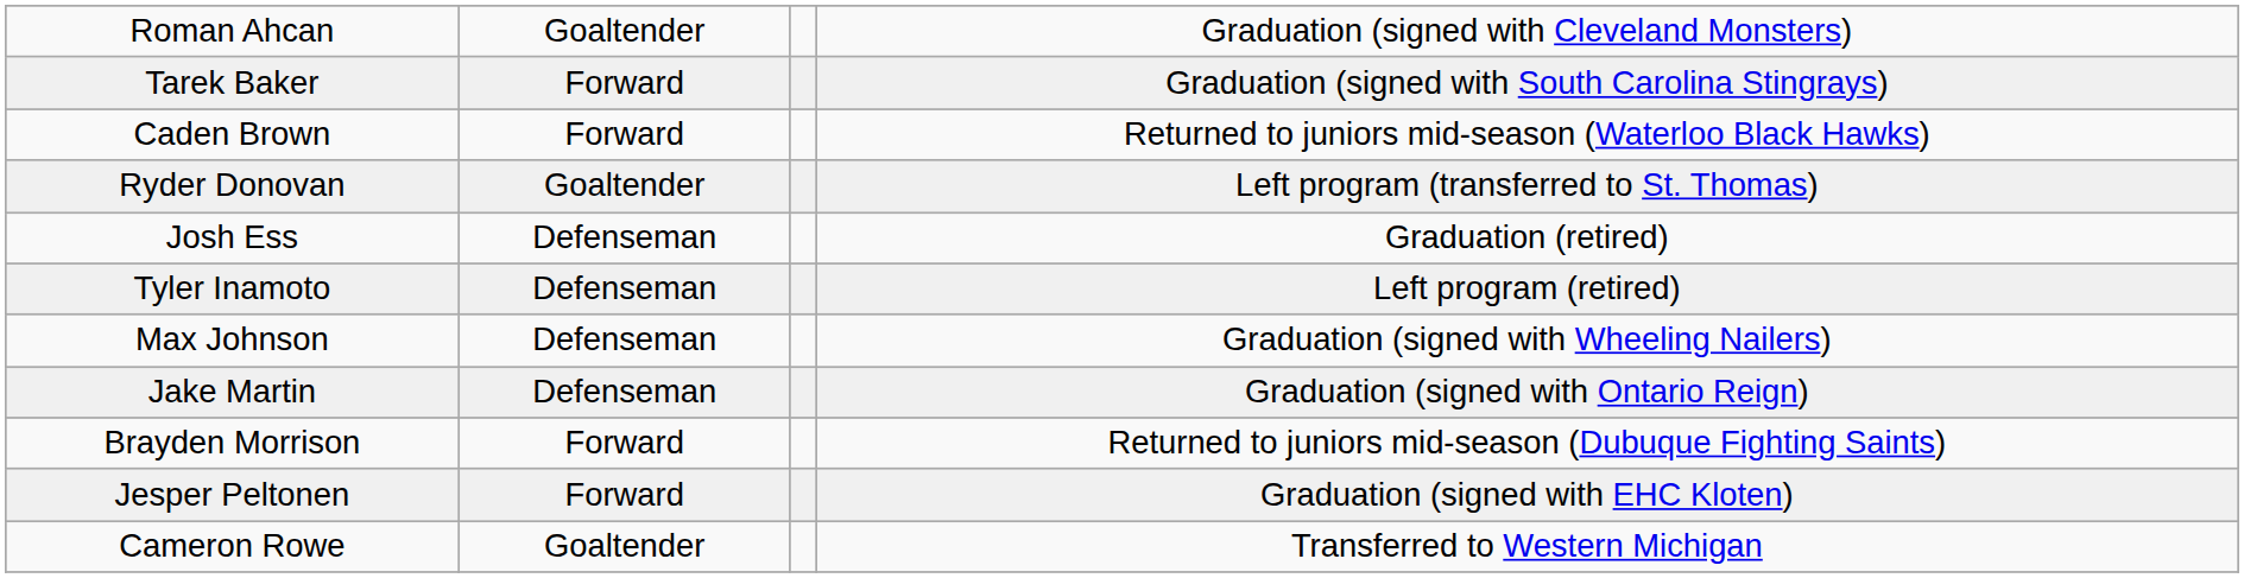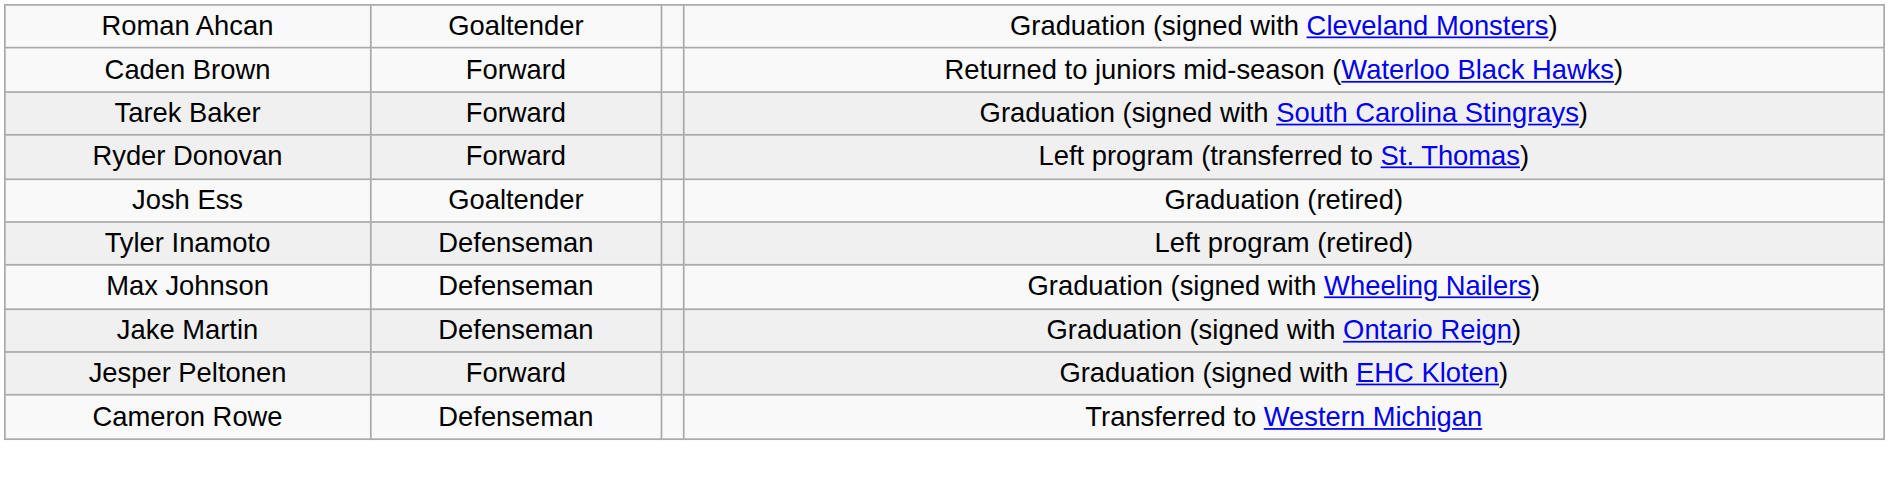 <table class="wikitable" width="1100">
 <tr align="center" bgcolor="">
 <td>Roman Ahcan</td>
 <td>Goaltender</td>
 <td></td>
 <td>Graduation (signed with <a href='#'>Cleveland Monsters</a>)</td>
-</tr>
-<tr align="center" bgcolor="f0f0f0">
-<td>Tarek Baker</td>
-<td>Forward</td>
-<td></td>
-<td>Graduation (signed with <a href='#'>South Carolina Stingrays</a>)</td>
 </tr>
 <tr align="center" bgcolor="">
 <td>Caden Brown</td>
 <td>Forward</td>
 <td></td>
 <td>Returned to juniors mid-season (<a href='#'>Waterloo Black Hawks</a>)</td>
 </tr>
 <tr align="center" bgcolor="f0f0f0">
+<td>Tarek Baker</td>
+<td>Forward</td>
+<td></td>
+<td>Graduation (signed with <a href='#'>South Carolina Stingrays</a>)</td>
+</tr>
+<tr align="center" bgcolor="f0f0f0">
 <td>Ryder Donovan</td>
-<td>Goaltender</td>
+<td>Forward</td>
 <td></td>
 <td>Left program (transferred to <a href='#'>St. Thomas</a>)</td>
 </tr>
 <tr align="center" bgcolor="">
 <td>Josh Ess</td>
-<td>Defenseman</td>
+<td>Goaltender</td>
 <td></td>
 <td>Graduation (retired)</td>
 </tr>
 <tr align="center" bgcolor="f0f0f0">
 <td>Tyler Inamoto</td>
 <td>Defenseman</td>
 <td></td>
 <td>Left program (retired)</td>
 </tr>
 <tr align="center" bgcolor="">
 <td>Max Johnson</td>
 <td>Defenseman</td>
 <td></td>
 <td>Graduation (signed with <a href='#'>Wheeling Nailers</a>)</td>
 </tr>
 <tr align="center" bgcolor="f0f0f0">
 <td>Jake Martin</td>
 <td>Defenseman</td>
 <td></td>
 <td>Graduation (signed with <a href='#'>Ontario Reign</a>)</td>
 </tr>
-<tr align="center" bgcolor="">
-<td>Brayden Morrison</td>
-<td>Forward</td>
-<td></td>
-<td>Returned to juniors mid-season (<a href='#'>Dubuque Fighting Saints</a>)</td>
-</tr>
 <tr align="center" bgcolor="f0f0f0">
 <td>Jesper Peltonen</td>
 <td>Forward</td>
 <td></td>
 <td>Graduation (signed with <a href='#'>EHC Kloten</a>)</td>
 </tr>
 <tr align="center" bgcolor="">
 <td>Cameron Rowe</td>
-<td>Goaltender</td>
+<td>Defenseman</td>
 <td></td>
 <td>Transferred to <a href='#'>Western Michigan</a></td>
 </tr>
 </table>
